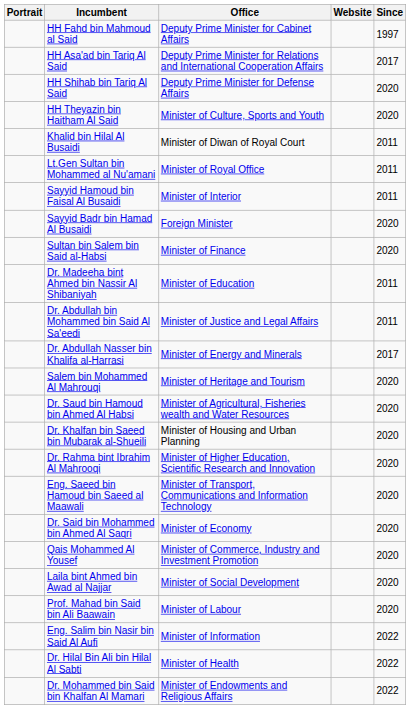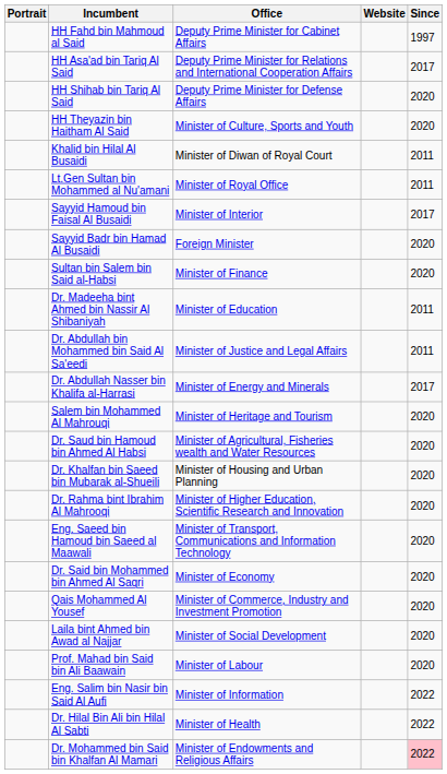 <table class="wikitable" style="font-size:95%;">
 <tr>
 <th>Portrait</th>
 <th>Incumbent</th>
 <th>Office</th>
 <th>Website</th>
 <th>Since</th>
 </tr>
 <tr>
 <td></td>
 <td><a href='#'>HH Fahd bin Mahmoud al Said</a></td>
 <td><a href='#'>Deputy Prime Minister for Cabinet Affairs</a></td>
 <td></td>
 <td>1997</td>
 </tr>
 <tr>
 <td></td>
 <td><a href='#'>HH Asa'ad bin Tariq Al Said</a></td>
 <td><a href='#'>Deputy Prime Minister for Relations and International Cooperation Affairs</a></td>
 <td></td>
 <td>2017</td>
 </tr>
 <tr>
 <td></td>
 <td><a href='#'>HH Shihab bin Tariq Al Said</a></td>
 <td><a href='#'>Deputy Prime Minister for Defense Affairs</a></td>
 <td></td>
 <td>2020</td>
 </tr>
 <tr>
 <td></td>
 <td><a href='#'>HH Theyazin bin Haitham Al Said</a></td>
 <td><a href='#'>Minister of Culture, Sports and Youth</a></td>
 <td></td>
 <td>2020</td>
 </tr>
 <tr>
 <td></td>
 <td><a href='#'>Khalid bin Hilal Al Busaidi</a></td>
 <td>Minister of Diwan of Royal Court</td>
 <td></td>
 <td>2011</td>
 </tr>
 <tr>
 <td></td>
 <td><a href='#'>Lt.Gen Sultan bin Mohammed al Nu'amani</a></td>
 <td><a href='#'>Minister of Royal Office</a></td>
 <td></td>
 <td>2011</td>
 </tr>
 <tr>
 <td></td>
 <td><a href='#'>Sayyid Hamoud bin Faisal Al Busaidi</a></td>
 <td><a href='#'>Minister of Interior</a></td>
 <td></td>
-<td>2011</td>
+<td>2017</td>
 </tr>
 <tr>
 <td></td>
 <td><a href='#'>Sayyid Badr bin Hamad Al Busaidi</a></td>
 <td><a href='#'>Foreign Minister</a></td>
 <td></td>
 <td>2020</td>
 </tr>
 <tr>
 <td></td>
 <td><a href='#'>Sultan bin Salem bin Said al-Habsi</a></td>
 <td><a href='#'>Minister of Finance</a></td>
 <td></td>
 <td>2020</td>
 </tr>
 <tr>
 <td></td>
 <td><a href='#'>Dr. Madeeha bint Ahmed bin Nassir Al Shibaniyah</a></td>
 <td><a href='#'>Minister of Education</a></td>
 <td></td>
 <td>2011</td>
 </tr>
 <tr>
 <td></td>
 <td><a href='#'>Dr. Abdullah bin Mohammed bin Said Al Sa'eedi</a></td>
 <td><a href='#'>Minister of Justice and Legal Affairs</a></td>
 <td></td>
 <td>2011</td>
 </tr>
 <tr>
 <td></td>
 <td><a href='#'>Dr. Abdullah Nasser bin Khalifa al-Harrasi</a></td>
 <td><a href='#'>Minister of Energy and Minerals</a></td>
 <td></td>
 <td>2017</td>
 </tr>
 <tr>
 <td></td>
 <td><a href='#'>Salem bin Mohammed Al Mahrouqi</a></td>
 <td><a href='#'>Minister of Heritage and Tourism</a></td>
 <td></td>
 <td>2020</td>
 </tr>
 <tr>
 <td></td>
 <td><a href='#'>Dr. Saud bin Hamoud bin Ahmed Al Habsi</a></td>
 <td><a href='#'>Minister of Agricultural, Fisheries wealth and Water Resources</a></td>
 <td></td>
 <td>2020</td>
 </tr>
 <tr>
 <td></td>
 <td><a href='#'>Dr. Khalfan bin Saeed bin Mubarak al-Shueili</a></td>
 <td>Minister of Housing and Urban Planning</td>
 <td></td>
 <td>2020</td>
 </tr>
 <tr>
 <td></td>
 <td><a href='#'>Dr. Rahma bint Ibrahim Al Mahrooqi</a></td>
 <td><a href='#'>Minister of Higher Education, Scientific Research and Innovation</a></td>
 <td></td>
 <td>2020</td>
 </tr>
 <tr>
 <td></td>
 <td><a href='#'>Eng. Saeed bin Hamoud bin Saeed al Maawali</a></td>
 <td><a href='#'>Minister of Transport, Communications and Information Technology</a></td>
 <td></td>
 <td>2020</td>
 </tr>
 <tr>
 <td></td>
 <td><a href='#'>Dr. Said bin Mohammed bin Ahmed Al Saqri</a></td>
 <td><a href='#'>Minister of Economy</a></td>
 <td></td>
 <td>2020</td>
 </tr>
 <tr>
 <td></td>
 <td><a href='#'>Qais Mohammed Al Yousef</a></td>
 <td><a href='#'>Minister of Commerce, Industry and Investment Promotion</a></td>
 <td></td>
 <td>2020</td>
 </tr>
 <tr>
 <td></td>
 <td><a href='#'>Laila bint Ahmed bin Awad al Najjar</a></td>
 <td><a href='#'>Minister of Social Development</a></td>
 <td></td>
 <td>2020</td>
 </tr>
 <tr>
 <td></td>
 <td><a href='#'>Prof. Mahad bin Said bin Ali Baawain</a></td>
 <td><a href='#'>Minister of Labour</a></td>
 <td></td>
 <td>2020</td>
 </tr>
 <tr>
 <td></td>
 <td><a href='#'>Eng. Salim bin Nasir bin Said Al Aufi</a></td>
 <td><a href='#'>Minister of Information</a></td>
 <td></td>
 <td>2022</td>
 </tr>
 <tr>
 <td></td>
 <td><a href='#'>Dr. Hilal Bin Ali bin Hilal Al Sabti</a></td>
 <td><a href='#'>Minister of Health</a></td>
 <td></td>
 <td>2022</td>
 </tr>
 <tr>
 <td></td>
 <td><a href='#'>Dr. Mohammed bin Said bin Khalfan Al Mamari</a></td>
 <td><a href='#'>Minister of Endowments and Religious Affairs</a></td>
 <td></td>
-<td>2022</td>
+<td style="background: pink;">2022</td>
 </tr>
 </table>
